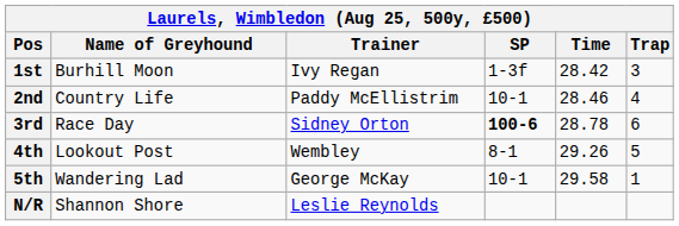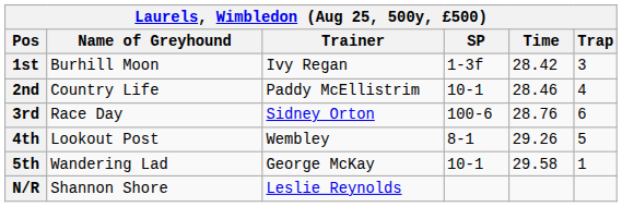 <table class="wikitable">
 <tr>
 <th colspan="6"><a href='#'>Laurels</a>, <a href='#'>Wimbledon</a> (Aug 25, 500y, £500)</th>
 </tr>
 <tr>
 <th width=30>Pos</th>
 <th width=180>Name of Greyhound</th>
 <th width=150>Trainer</th>
 <th width=50>SP</th>
 <th width=50>Time</th>
 <th width=30>Trap</th>
 </tr>
 <tr>
 <th>1st</th>
 <td>Burhill Moon</td>
 <td>Ivy Regan</td>
 <td>1-3f</td>
 <td>28.42</td>
 <td>3</td>
 </tr>
 <tr>
 <th>2nd</th>
 <td>Country Life</td>
 <td>Paddy McEllistrim</td>
 <td>10-1</td>
 <td>28.46</td>
 <td>4</td>
 </tr>
 <tr>
 <th>3rd</th>
 <td>Race Day</td>
 <td><a href='#'>Sidney Orton</a></td>
-<td><strong>100-6</strong></td>
-<td>28.78</td>
+<td>100-6</td>
+<td>28.76</td>
 <td>6</td>
 </tr>
 <tr>
 <th>4th</th>
 <td>Lookout Post</td>
 <td>Wembley</td>
 <td>8-1</td>
 <td>29.26</td>
 <td>5</td>
 </tr>
 <tr>
 <th>5th</th>
 <td>Wandering Lad</td>
 <td>George McKay</td>
 <td>10-1</td>
 <td>29.58</td>
 <td>1</td>
 </tr>
 <tr>
 <th>N/R</th>
 <td>Shannon Shore</td>
 <td><a href='#'>Leslie Reynolds</a></td>
 <td></td>
 <td></td>
 <td></td>
 </tr>
 </table>
